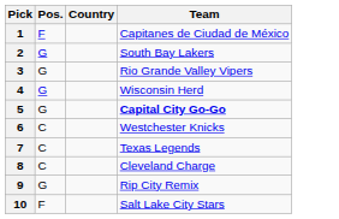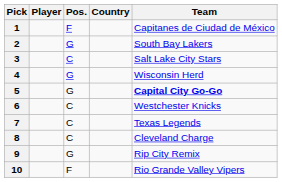 <table class="wikitable sortable plainrowheaders" style="text-align:left">
 <tr>
 <th scope="col">Pick</th>
+<th scope="col">Player</th>
 <th scope="col">Pos.</th>
 <th scope="col">Country</th>
 <th scope="col">Team</th>
 </tr>
 <tr>
 <th scope="row">1</th>
+<td></td>
 <td><a href='#'>F</a></td>
 <td></td>
 <td><a href='#'>Capitanes de Ciudad de México</a></td>
 </tr>
 <tr>
 <th scope="row">2</th>
+<td></td>
 <td><a href='#'>G</a></td>
 <td></td>
 <td><a href='#'>South Bay Lakers</a></td>
 </tr>
 <tr>
 <th scope="row">3</th>
-<td>G</td>
 <td></td>
-<td><a href='#'>Rio Grande Valley Vipers</a></td>
+<td><a href='#'> C</a></td>
+<td></td>
+<td><a href='#'>Salt Lake City Stars</a></td>
 </tr>
 <tr>
 <th scope="row">4</th>
+<td></td>
 <td><a href='#'>G</a></td>
 <td></td>
 <td><a href='#'>Wisconsin Herd</a></td>
 </tr>
 <tr>
 <th scope="row">5</th>
+<td></td>
 <td>G</td>
 <td></td>
 <td><strong><a href='#'>Capital City Go-Go</a></strong></td>
 </tr>
 <tr>
 <th scope="row">6</th>
+<td></td>
 <td>C</td>
 <td></td>
 <td><a href='#'>Westchester Knicks</a></td>
 </tr>
 <tr>
 <th scope="row">7</th>
+<td></td>
 <td>C</td>
 <td></td>
 <td><a href='#'>Texas Legends</a></td>
 </tr>
 <tr>
 <th scope="row">8</th>
+<td></td>
 <td>C</td>
 <td></td>
 <td><a href='#'>Cleveland Charge</a></td>
 </tr>
 <tr>
 <th scope="row">9</th>
+<td></td>
 <td>G</td>
 <td></td>
 <td><a href='#'>Rip City Remix</a></td>
 </tr>
 <tr>
 <th scope="row">10</th>
+<td></td>
 <td>F</td>
 <td></td>
-<td><a href='#'>Salt Lake City Stars</a></td>
+<td><a href='#'>Rio Grande Valley Vipers</a></td>
 </tr>
 </table>
